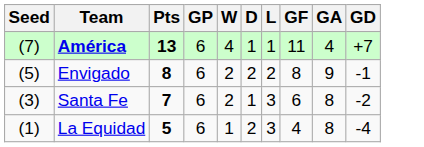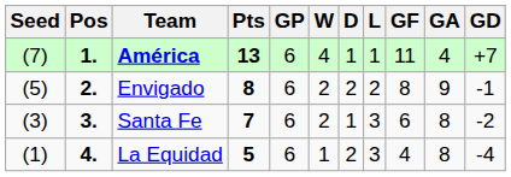 <table class="wikitable sortable" style="text-align: center;">
 <tr>
 <th align="center">Seed</th>
+<th align="center">Pos</th>
 <th align="center">Team</th>
 <th align="center">Pts</th>
 <th align="center">GP</th>
 <th align="center">W</th>
 <th align="center">D</th>
 <th align="center">L</th>
 <th align="center">GF</th>
 <th align="center">GA</th>
 <th align="center">GD</th>
 </tr>
 <tr style="background: #CCFFCC;">
 <td>(7)</td>
+<td><strong>1.</strong></td>
 <td align="left"><strong><a href='#'>América</a></strong></td>
 <td><strong>13</strong></td>
 <td>6</td>
 <td>4</td>
 <td>1</td>
 <td>1</td>
 <td>11</td>
 <td>4</td>
 <td>+7</td>
 </tr>
 <tr>
 <td>(5)</td>
+<td><strong>2.</strong></td>
 <td align="left"><a href='#'>Envigado</a></td>
 <td><strong>8</strong></td>
 <td>6</td>
 <td>2</td>
 <td>2</td>
 <td>2</td>
 <td>8</td>
 <td>9</td>
 <td>-1</td>
 </tr>
 <tr>
 <td>(3)</td>
+<td><strong>3.</strong></td>
 <td align="left"><a href='#'>Santa Fe</a></td>
 <td><strong>7</strong></td>
 <td>6</td>
 <td>2</td>
 <td>1</td>
 <td>3</td>
 <td>6</td>
 <td>8</td>
 <td>-2</td>
 </tr>
 <tr>
 <td>(1)</td>
+<td><strong>4.</strong></td>
 <td align="left"><a href='#'>La Equidad</a></td>
 <td><strong>5</strong></td>
 <td>6</td>
 <td>1</td>
 <td>2</td>
 <td>3</td>
 <td>4</td>
 <td>8</td>
 <td>-4</td>
 </tr>
 </table>
